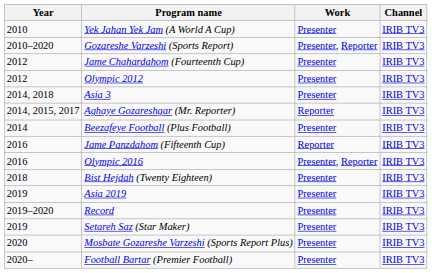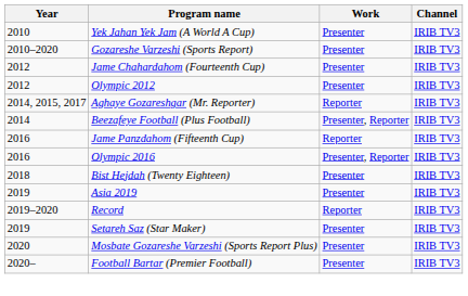 <table class="wikitable">
 <tr>
 <th>Year</th>
 <th>Program name</th>
 <th>Work</th>
 <th>Channel</th>
 </tr>
 <tr>
 <td>2010</td>
 <td><em><a href='#'>Yek Jahan Yek Jam</a> (A World A Cup)</em></td>
 <td><a href='#'>Presenter</a></td>
 <td><a href='#'>IRIB TV3</a></td>
 </tr>
 <tr>
 <td>2010–2020</td>
 <td><em><a href='#'>Gozareshe Varzeshi</a> (Sports Report)</em></td>
-<td><a href='#'>Presenter</a>, <a href='#'>Reporter</a></td>
+<td><a href='#'>Presenter</a></td>
 <td><a href='#'>IRIB TV3</a></td>
 </tr>
 <tr>
 <td>2012</td>
 <td><em><a href='#'>Jame Chahardahom</a> (Fourteenth Cup)</em></td>
 <td><a href='#'>Presenter</a></td>
 <td><a href='#'>IRIB TV3</a></td>
 </tr>
 <tr>
 <td>2012</td>
 <td><em><a href='#'>Olympic 2012</a></em></td>
 <td><a href='#'>Presenter</a></td>
 <td><a href='#'>IRIB TV3</a></td>
 </tr>
 <tr>
-<td>2014, 2018</td>
-<td><em><a href='#'>Asia 3</a></em></td>
-<td><a href='#'>Presenter</a></td>
-<td><a href='#'>IRIB TV3</a></td>
-</tr>
-<tr>
 <td>2014, 2015, 2017</td>
 <td><em><a href='#'>Aghaye Gozareshgar</a> (Mr. Reporter)</em></td>
 <td><a href='#'>Reporter</a></td>
 <td><a href='#'>IRIB TV3</a></td>
 </tr>
 <tr>
 <td>2014</td>
 <td><em><a href='#'>Beezafeye Football</a> (Plus Football)</em></td>
-<td><a href='#'>Presenter</a></td>
+<td><a href='#'>Presenter</a>, <a href='#'>Reporter</a></td>
 <td><a href='#'>IRIB TV3</a></td>
 </tr>
 <tr>
 <td>2016</td>
 <td><em><a href='#'>Jame Panzdahom</a> (Fifteenth Cup)</em></td>
 <td><a href='#'>Reporter</a></td>
 <td><a href='#'>IRIB TV3</a></td>
 </tr>
 <tr>
 <td>2016</td>
 <td><em><a href='#'>Olympic 2016</a></em></td>
 <td><a href='#'>Presenter</a>, <a href='#'>Reporter</a></td>
 <td><a href='#'>IRIB TV3</a></td>
 </tr>
 <tr>
 <td>2018</td>
 <td><em><a href='#'>Bist Hejdah</a> (Twenty Eighteen)</em></td>
 <td><a href='#'>Presenter</a></td>
 <td><a href='#'>IRIB TV3</a></td>
 </tr>
 <tr>
 <td>2019</td>
 <td><em><a href='#'>Asia 2019</a></em></td>
 <td><a href='#'>Presenter</a></td>
 <td><a href='#'>IRIB TV3</a></td>
 </tr>
 <tr>
 <td>2019–2020</td>
 <td><em><a href='#'>Record</a></em></td>
-<td><a href='#'>Presenter</a></td>
+<td><a href='#'>Reporter</a></td>
 <td><a href='#'>IRIB TV3</a></td>
 </tr>
 <tr>
 <td>2019</td>
 <td><em><a href='#'>Setareh Saz</a> (Star Maker)</em></td>
 <td><a href='#'>Presenter</a></td>
 <td><a href='#'>IRIB TV3</a></td>
 </tr>
 <tr>
 <td>2020</td>
 <td><em><a href='#'>Mosbate Gozareshe Varzeshi</a> (Sports Report Plus)</em></td>
 <td><a href='#'>Presenter</a></td>
 <td><a href='#'>IRIB TV3</a></td>
 </tr>
 <tr>
 <td>2020–</td>
 <td><em><a href='#'>Football Bartar</a> (Premier Football)</em></td>
 <td><a href='#'>Presenter</a></td>
 <td><a href='#'>IRIB TV3</a></td>
 </tr>
 </table>
